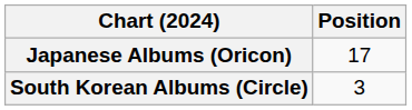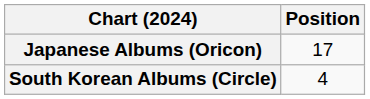 <table class="wikitable sortable plainrowheaders" style="text-align:center">
 <tr>
 <th scope="col">Chart (2024)</th>
 <th scope="col">Position</th>
 </tr>
 <tr>
 <th scope="row">Japanese Albums (Oricon)</th>
 <td>17</td>
 </tr>
 <tr>
 <th scope="row">South Korean Albums (Circle)</th>
-<td>3</td>
+<td>4</td>
 </tr>
 </table>
